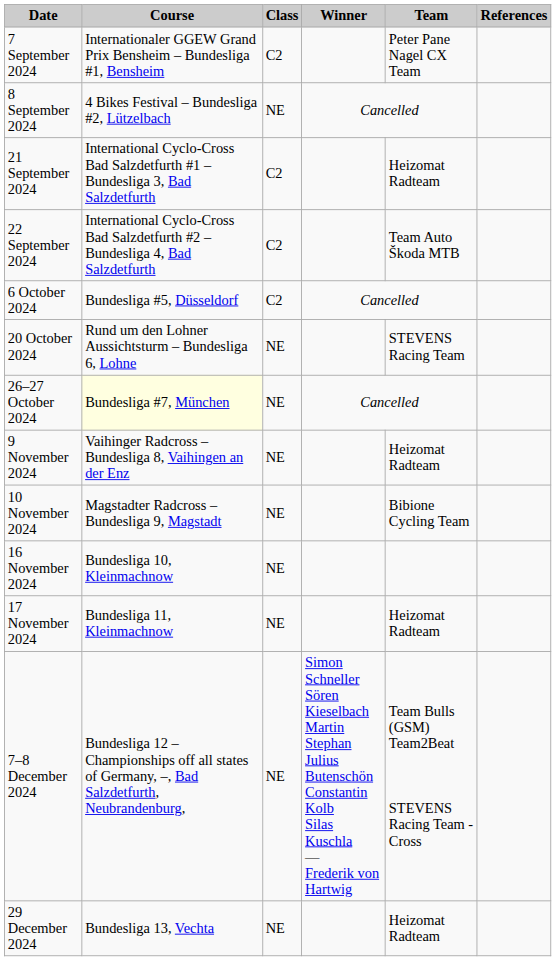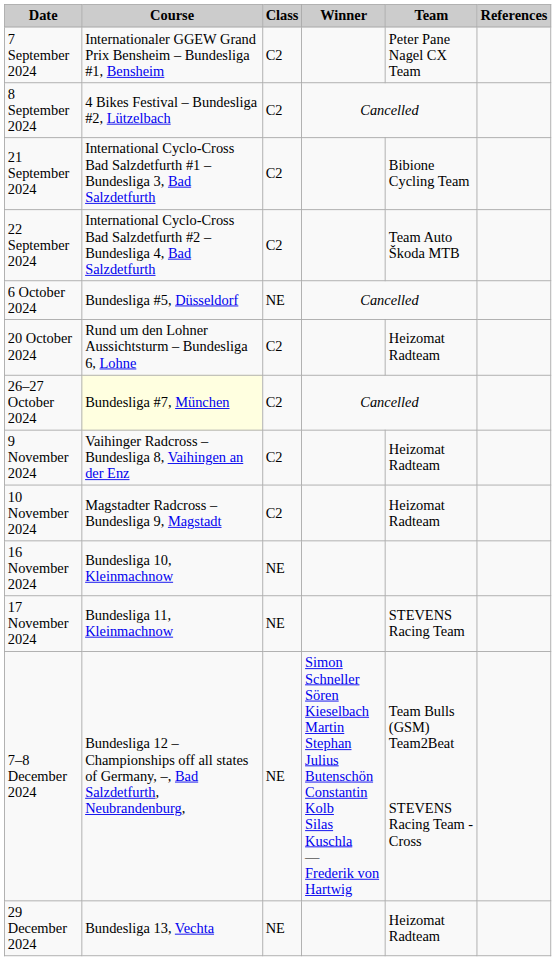 <table class="wikitable sortable alternance ">
 <tr>
 <th scope="col" style="background-color:#CCCCCC;">Date</th>
 <th scope="col" style="background-color:#CCCCCC;">Course</th>
 <th scope="col" style="background-color:#CCCCCC;">Class</th>
 <th scope="col" style="background-color:#CCCCCC;">Winner</th>
 <th scope="col" style="background-color:#CCCCCC;">Team</th>
 <th scope="col" style="background-color:#CCCCCC;">References</th>
 </tr>
 <tr>
 <td>7 September 2024</td>
 <td> Internationaler GGEW Grand Prix Bensheim – Bundesliga #1, <a href='#'>Bensheim</a></td>
 <td>C2</td>
 <td></td>
 <td>Peter Pane Nagel CX Team</td>
 <td></td>
 </tr>
 <tr>
 <td>8 September 2024</td>
 <td> 4 Bikes Festival – Bundesliga #2, <a href='#'>Lützelbach</a></td>
-<td>NE</td>
+<td>C2</td>
 <td align=center colspan="2"><em>Cancelled</em></td>
 <td></td>
 </tr>
 <tr>
 <td>21 September 2024</td>
 <td> International Cyclo-Cross Bad Salzdetfurth #1 – Bundesliga 3, <a href='#'>Bad Salzdetfurth</a></td>
 <td>C2</td>
 <td></td>
-<td>Heizomat Radteam</td>
+<td>Bibione Cycling Team</td>
 <td></td>
 </tr>
 <tr>
 <td>22 September 2024</td>
 <td> International Cyclo-Cross Bad Salzdetfurth #2 – Bundesliga 4, <a href='#'>Bad Salzdetfurth</a></td>
 <td>C2</td>
 <td></td>
 <td>Team Auto Škoda MTB</td>
 <td></td>
 </tr>
 <tr>
 <td>6 October 2024</td>
 <td> Bundesliga #5, <a href='#'>Düsseldorf</a></td>
-<td>C2</td>
+<td>NE</td>
 <td align=center colspan="2"><em>Cancelled</em></td>
 <td></td>
 </tr>
 <tr>
 <td>20 October 2024</td>
 <td> Rund um den Lohner Aussichtsturm – Bundesliga 6, <a href='#'>Lohne</a></td>
-<td>NE</td>
+<td>C2</td>
 <td></td>
-<td>STEVENS Racing Team</td>
+<td>Heizomat Radteam</td>
 <td></td>
 </tr>
 <tr>
 <td>26–27 October 2024</td>
 <td style="background: lightyellow;"> Bundesliga #7, <a href='#'>München</a></td>
-<td>NE</td>
+<td>C2</td>
 <td align=center colspan="2"><em>Cancelled</em></td>
 <td></td>
 </tr>
 <tr>
 <td>9 November 2024</td>
 <td> Vaihinger Radcross – Bundesliga 8, <a href='#'>Vaihingen an der Enz</a></td>
-<td>NE</td>
+<td>C2</td>
 <td></td>
 <td>Heizomat Radteam</td>
 <td></td>
 </tr>
 <tr>
 <td>10 November 2024</td>
 <td> Magstadter Radcross – Bundesliga 9, <a href='#'>Magstadt</a></td>
-<td>NE</td>
+<td>C2</td>
 <td></td>
-<td>Bibione Cycling Team</td>
+<td>Heizomat Radteam</td>
 <td></td>
 </tr>
 <tr>
 <td>16 November 2024</td>
 <td> Bundesliga 10, <a href='#'>Kleinmachnow</a></td>
 <td>NE</td>
 <td></td>
 <td></td>
 <td></td>
 </tr>
 <tr>
 <td>17 November 2024</td>
 <td> Bundesliga 11, <a href='#'>Kleinmachnow</a></td>
 <td>NE</td>
 <td></td>
-<td>Heizomat Radteam</td>
+<td>STEVENS Racing Team</td>
 <td></td>
 </tr>
 <tr>
 <td>7–8 December 2024</td>
 <td> Bundesliga 12 – Championships off all states of Germany, –, <a href='#'>Bad Salzdetfurth</a>, <a href='#'>Neubrandenburg</a>,</td>
 <td>NE</td>
 <td> <a href='#'>Simon Schneller</a><br> <a href='#'>Sören Kieselbach</a><br> <a href='#'>Martin Stephan</a><br> <a href='#'>Julius Butenschön</a><br> <a href='#'>Constantin Kolb</a><br> <a href='#'>Silas Kuschla</a><br> —<br> <a href='#'>Frederik von Hartwig</a></td>
 <td>Team Bulls (GSM)<br>Team2Beat<br><br><br><br>STEVENS Racing Team - Cross<br></td>
 <td></td>
 </tr>
 <tr>
 <td>29 December 2024</td>
 <td> Bundesliga 13, <a href='#'>Vechta</a></td>
 <td>NE</td>
 <td></td>
 <td>Heizomat Radteam</td>
 <td></td>
 </tr>
 </table>
